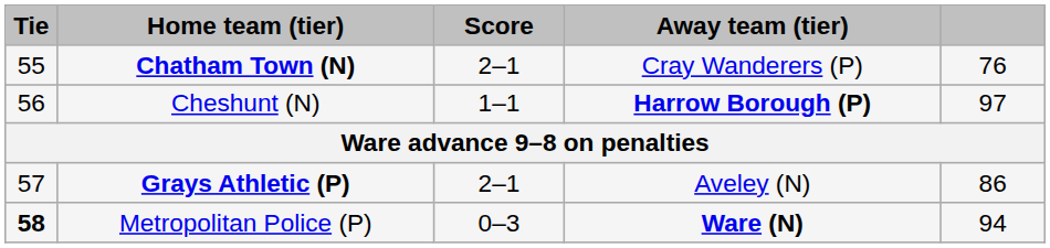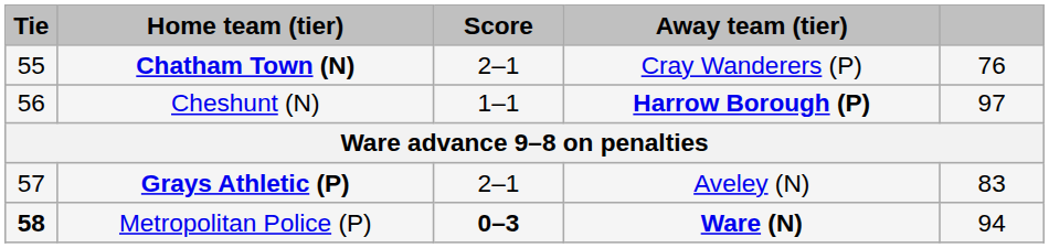 <table class="wikitable" style="width: 600px; background:WhiteSmoke; text-align:center; font-size:90%">
 <tr>
 <td scope="col" style="width:  5.00%; background:silver;"><strong>Tie</strong></td>
 <td scope="col" style="width: 36.25%; background:silver;"><strong>Home team (tier)</strong></td>
 <td scope="col" style="width: 12.50%; background:silver;"><strong>Score</strong></td>
 <td scope="col" style="width: 36.25%; background:silver;"><strong>Away team (tier)</strong></td>
 <td scope="col" style="width: 10.00%; background:silver;"><strong></strong></td>
 </tr>
 <tr>
 <td>55</td>
 <td><strong><a href='#'>Chatham Town</a> (N)</strong></td>
 <td>2–1</td>
 <td><a href='#'>Cray Wanderers</a> (P)</td>
 <td>76</td>
 </tr>
 <tr>
 <td>56</td>
 <td><a href='#'>Cheshunt</a> (N)</td>
 <td>1–1</td>
 <td><strong><a href='#'>Harrow Borough</a> (P)</strong></td>
 <td>97</td>
 </tr>
 <tr>
 <th colspan="5">Ware advance 9–8 on penalties</th>
 </tr>
 <tr>
 <td>57</td>
 <td><strong><a href='#'>Grays Athletic</a> (P)</strong></td>
 <td>2–1</td>
 <td><a href='#'>Aveley</a> (N)</td>
-<td>86</td>
+<td>83</td>
 </tr>
 <tr>
 <td><strong>58</strong></td>
 <td><a href='#'>Metropolitan Police</a> (P)</td>
-<td>0–3</td>
+<td><strong>0–3</strong></td>
 <td><strong><a href='#'>Ware</a> (N)</strong></td>
 <td>94</td>
 </tr>
 </table>
